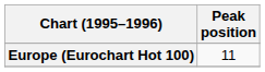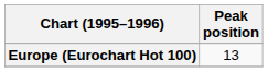 <table class="wikitable sortable plainrowheaders" style="text-align:center">
 <tr>
 <th>Chart (1995–1996)</th>
 <th>Peak<br>position</th>
 </tr>
 <tr>
 </tr>
 <tr>
 <th scope="row">Europe (Eurochart Hot 100)</th>
-<td>11</td>
+<td>13</td>
 </tr>
 <tr>
 </tr>
 </table>
